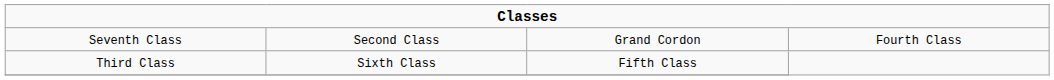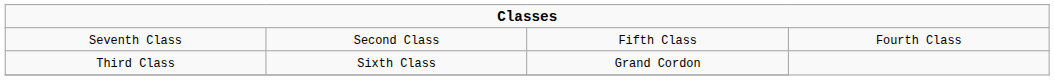 <table class="wikitable" style="margin:1em auto; text-align:center; width:60%;">
 <tr>
 <td colspan=4><strong>Classes</strong></td>
 </tr>
 <tr style="vertical-align:top;">
 <td width=20%><small>Seventh Class</small></td>
 <td><small>Second Class</small></td>
-<td><small>Grand Cordon</small></td>
+<td width=20%><small>Fifth Class</small></td>
 <td width=20%><small>Fourth Class</small></td>
 </tr>
 <tr style="vertical-align:top;">
 <td><small>Third Class</small></td>
 <td width=20%><small>Sixth Class</small></td>
-<td width=20%><small>Fifth Class</small></td>
+<td><small>Grand Cordon</small></td>
 </tr>
 <tr>
 </tr>
 </table>
